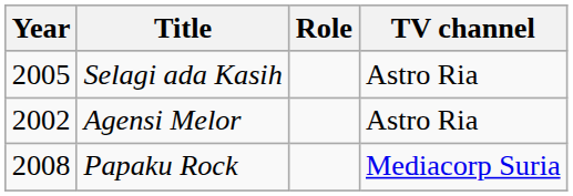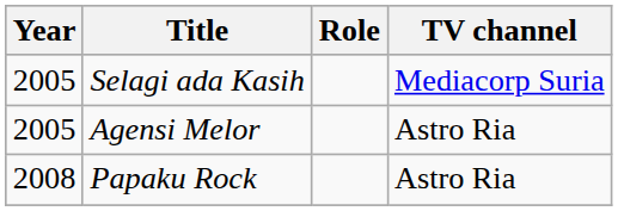 <table class="wikitable">
 <tr>
 <th>Year</th>
 <th>Title</th>
 <th>Role</th>
 <th>TV channel</th>
 </tr>
 <tr>
 <td>2005</td>
 <td><em>Selagi ada Kasih</em></td>
 <td></td>
-<td>Astro Ria</td>
+<td><a href='#'>Mediacorp Suria</a></td>
 </tr>
 <tr>
-<td>2002</td>
+<td>2005</td>
 <td><em>Agensi Melor</em></td>
 <td></td>
 <td>Astro Ria</td>
 </tr>
 <tr>
 <td>2008</td>
 <td><em>Papaku Rock</em></td>
 <td></td>
-<td><a href='#'>Mediacorp Suria</a></td>
+<td>Astro Ria</td>
 </tr>
 </table>
